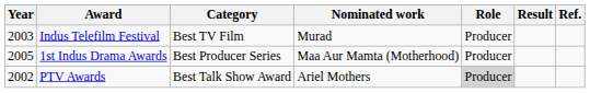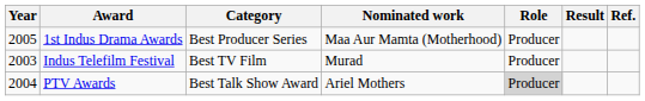 <table class="wikitable">
 <tr>
 <th>Year</th>
 <th>Award</th>
 <th>Category</th>
 <th>Nominated work</th>
 <th>Role</th>
 <th>Result</th>
 <th>Ref.</th>
 </tr>
 <tr>
+<td>2005</td>
+<td><a href='#'>1st Indus Drama Awards</a></td>
+<td>Best Producer Series</td>
+<td>Maa Aur Mamta (Motherhood)</td>
+<td>Producer</td>
+<td></td>
+<td></td>
+</tr>
+<tr>
 <td>2003</td>
 <td><a href='#'>Indus Telefilm Festival</a></td>
 <td>Best TV Film</td>
 <td>Murad</td>
 <td>Producer</td>
 <td></td>
 <td></td>
 </tr>
 <tr>
-<td>2005</td>
-<td><a href='#'>1st Indus Drama Awards</a></td>
-<td>Best Producer Series</td>
-<td>Maa Aur Mamta (Motherhood)</td>
-<td>Producer</td>
-<td></td>
-<td></td>
-</tr>
-<tr>
-<td>2002</td>
+<td>2004</td>
 <td><a href='#'>PTV Awards</a></td>
 <td>Best Talk Show Award</td>
 <td>Ariel Mothers</td>
 <td style="background: lightgrey;">Producer</td>
 <td></td>
 <td></td>
 </tr>
 </table>
